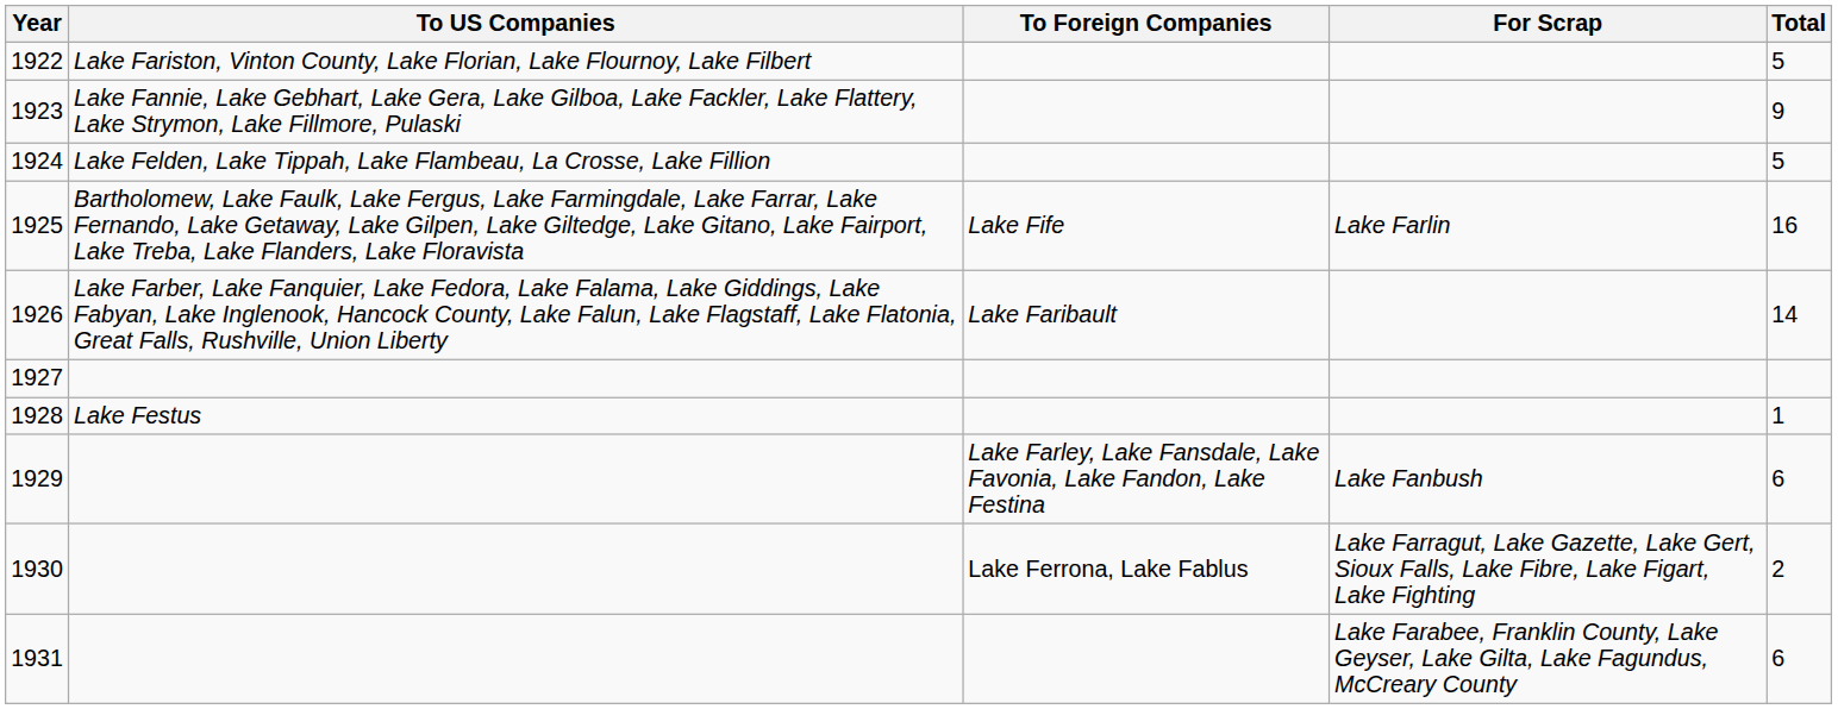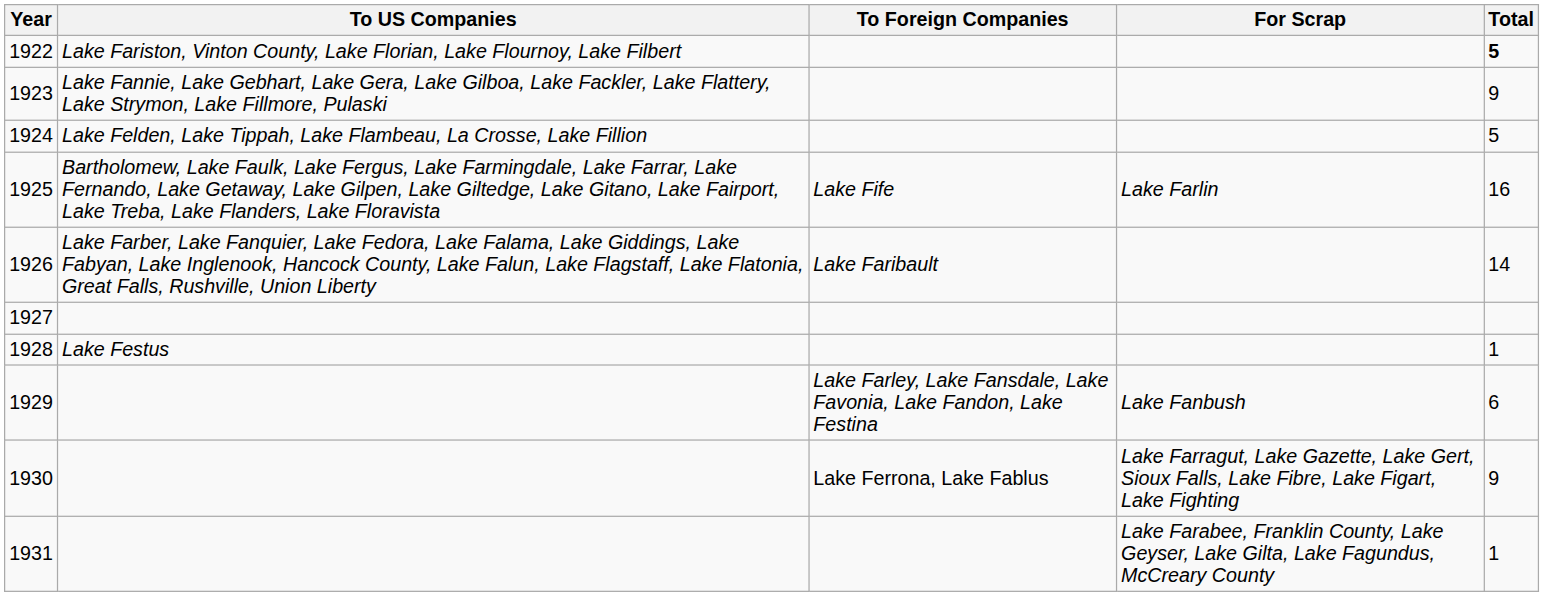 <table class="wikitable">
 <tr>
 <th>Year</th>
 <th>To US Companies</th>
 <th>To Foreign Companies</th>
 <th>For Scrap</th>
 <th>Total</th>
 </tr>
 <tr>
 <td>1922</td>
 <td><em>Lake Fariston, Vinton County, Lake Florian, Lake Flournoy, Lake Filbert</em></td>
 <td></td>
 <td></td>
-<td>5</td>
+<td><strong>5</strong></td>
 </tr>
 <tr>
 <td>1923</td>
 <td><em>Lake Fannie, Lake Gebhart, Lake Gera, Lake Gilboa, Lake Fackler, Lake Flattery, Lake Strymon, Lake Fillmore, Pulaski</em></td>
 <td></td>
 <td></td>
 <td>9</td>
 </tr>
 <tr>
 <td>1924</td>
 <td><em>Lake Felden, Lake Tippah, Lake Flambeau, La Crosse, Lake Fillion</em></td>
 <td></td>
 <td></td>
 <td>5</td>
 </tr>
 <tr>
 <td>1925</td>
 <td><em>Bartholomew, Lake Faulk, Lake Fergus, Lake Farmingdale, Lake Farrar, Lake Fernando, Lake Getaway, Lake Gilpen, Lake Giltedge, Lake Gitano, Lake Fairport, Lake Treba, Lake Flanders, Lake Floravista</em></td>
 <td><em>Lake Fife</em></td>
 <td><em>Lake Farlin</em></td>
 <td>16</td>
 </tr>
 <tr>
 <td>1926</td>
 <td><em>Lake Farber, Lake Fanquier, Lake Fedora, Lake Falama, Lake Giddings, Lake Fabyan, Lake Inglenook, Hancock County, Lake Falun, Lake Flagstaff, Lake Flatonia, Great Falls, Rushville, Union Liberty</em></td>
 <td><em>Lake Faribault</em></td>
 <td></td>
 <td>14</td>
 </tr>
 <tr>
 <td>1927</td>
 <td></td>
 <td></td>
 <td></td>
 <td></td>
 </tr>
 <tr>
 <td>1928</td>
 <td><em>Lake Festus</em></td>
 <td></td>
 <td></td>
 <td>1</td>
 </tr>
 <tr>
 <td>1929</td>
 <td></td>
 <td><em>Lake Farley, Lake Fansdale, Lake Favonia, Lake Fandon, Lake Festina</em></td>
 <td><em>Lake Fanbush</em></td>
 <td>6</td>
 </tr>
 <tr>
 <td>1930</td>
 <td></td>
 <td>Lake Ferrona, Lake Fablus</td>
 <td><em>Lake Farragut, Lake Gazette, Lake Gert, Sioux Falls, Lake Fibre, Lake Figart, Lake Fighting</em></td>
-<td>2</td>
+<td>9</td>
 </tr>
 <tr>
 <td>1931</td>
 <td></td>
 <td></td>
 <td><em>Lake Farabee, Franklin County, Lake Geyser, Lake Gilta, Lake Fagundus, McCreary County</em></td>
-<td>6</td>
+<td>1</td>
 </tr>
 </table>
